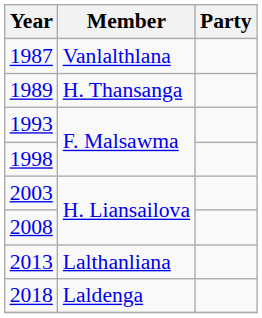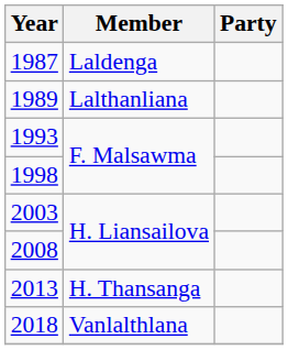 <table class="wikitable sortable">
 <tr>
 <th>Year</th>
 <th>Member</th>
 <th colspan=2>Party</th>
 </tr>
 <tr>
 <td><a href='#'>1987</a></td>
-<td><a href='#'>Vanlalthlana</a></td>
+<td><a href='#'>Laldenga</a></td>
 <td></td>
 </tr>
 <tr>
 <td><a href='#'>1989</a></td>
-<td><a href='#'>H. Thansanga</a></td>
+<td><a href='#'>Lalthanliana</a></td>
 <td></td>
 </tr>
 <tr>
 <td><a href='#'>1993</a></td>
 <td rowspan=2><a href='#'>F. Malsawma</a></td>
 <td></td>
 </tr>
 <tr>
 <td><a href='#'>1998</a></td>
 </tr>
 <tr>
 <td><a href='#'>2003</a></td>
 <td rowspan=2><a href='#'>H. Liansailova</a></td>
 <td></td>
 </tr>
 <tr>
 <td><a href='#'>2008</a></td>
 </tr>
 <tr>
 <td><a href='#'>2013</a></td>
-<td><a href='#'>Lalthanliana</a></td>
+<td><a href='#'>H. Thansanga</a></td>
 <td></td>
 </tr>
 <tr>
 <td><a href='#'>2018</a></td>
-<td><a href='#'>Laldenga</a></td>
+<td><a href='#'>Vanlalthlana</a></td>
 <td></td>
 </tr>
 <tr>
 </tr>
 </table>
